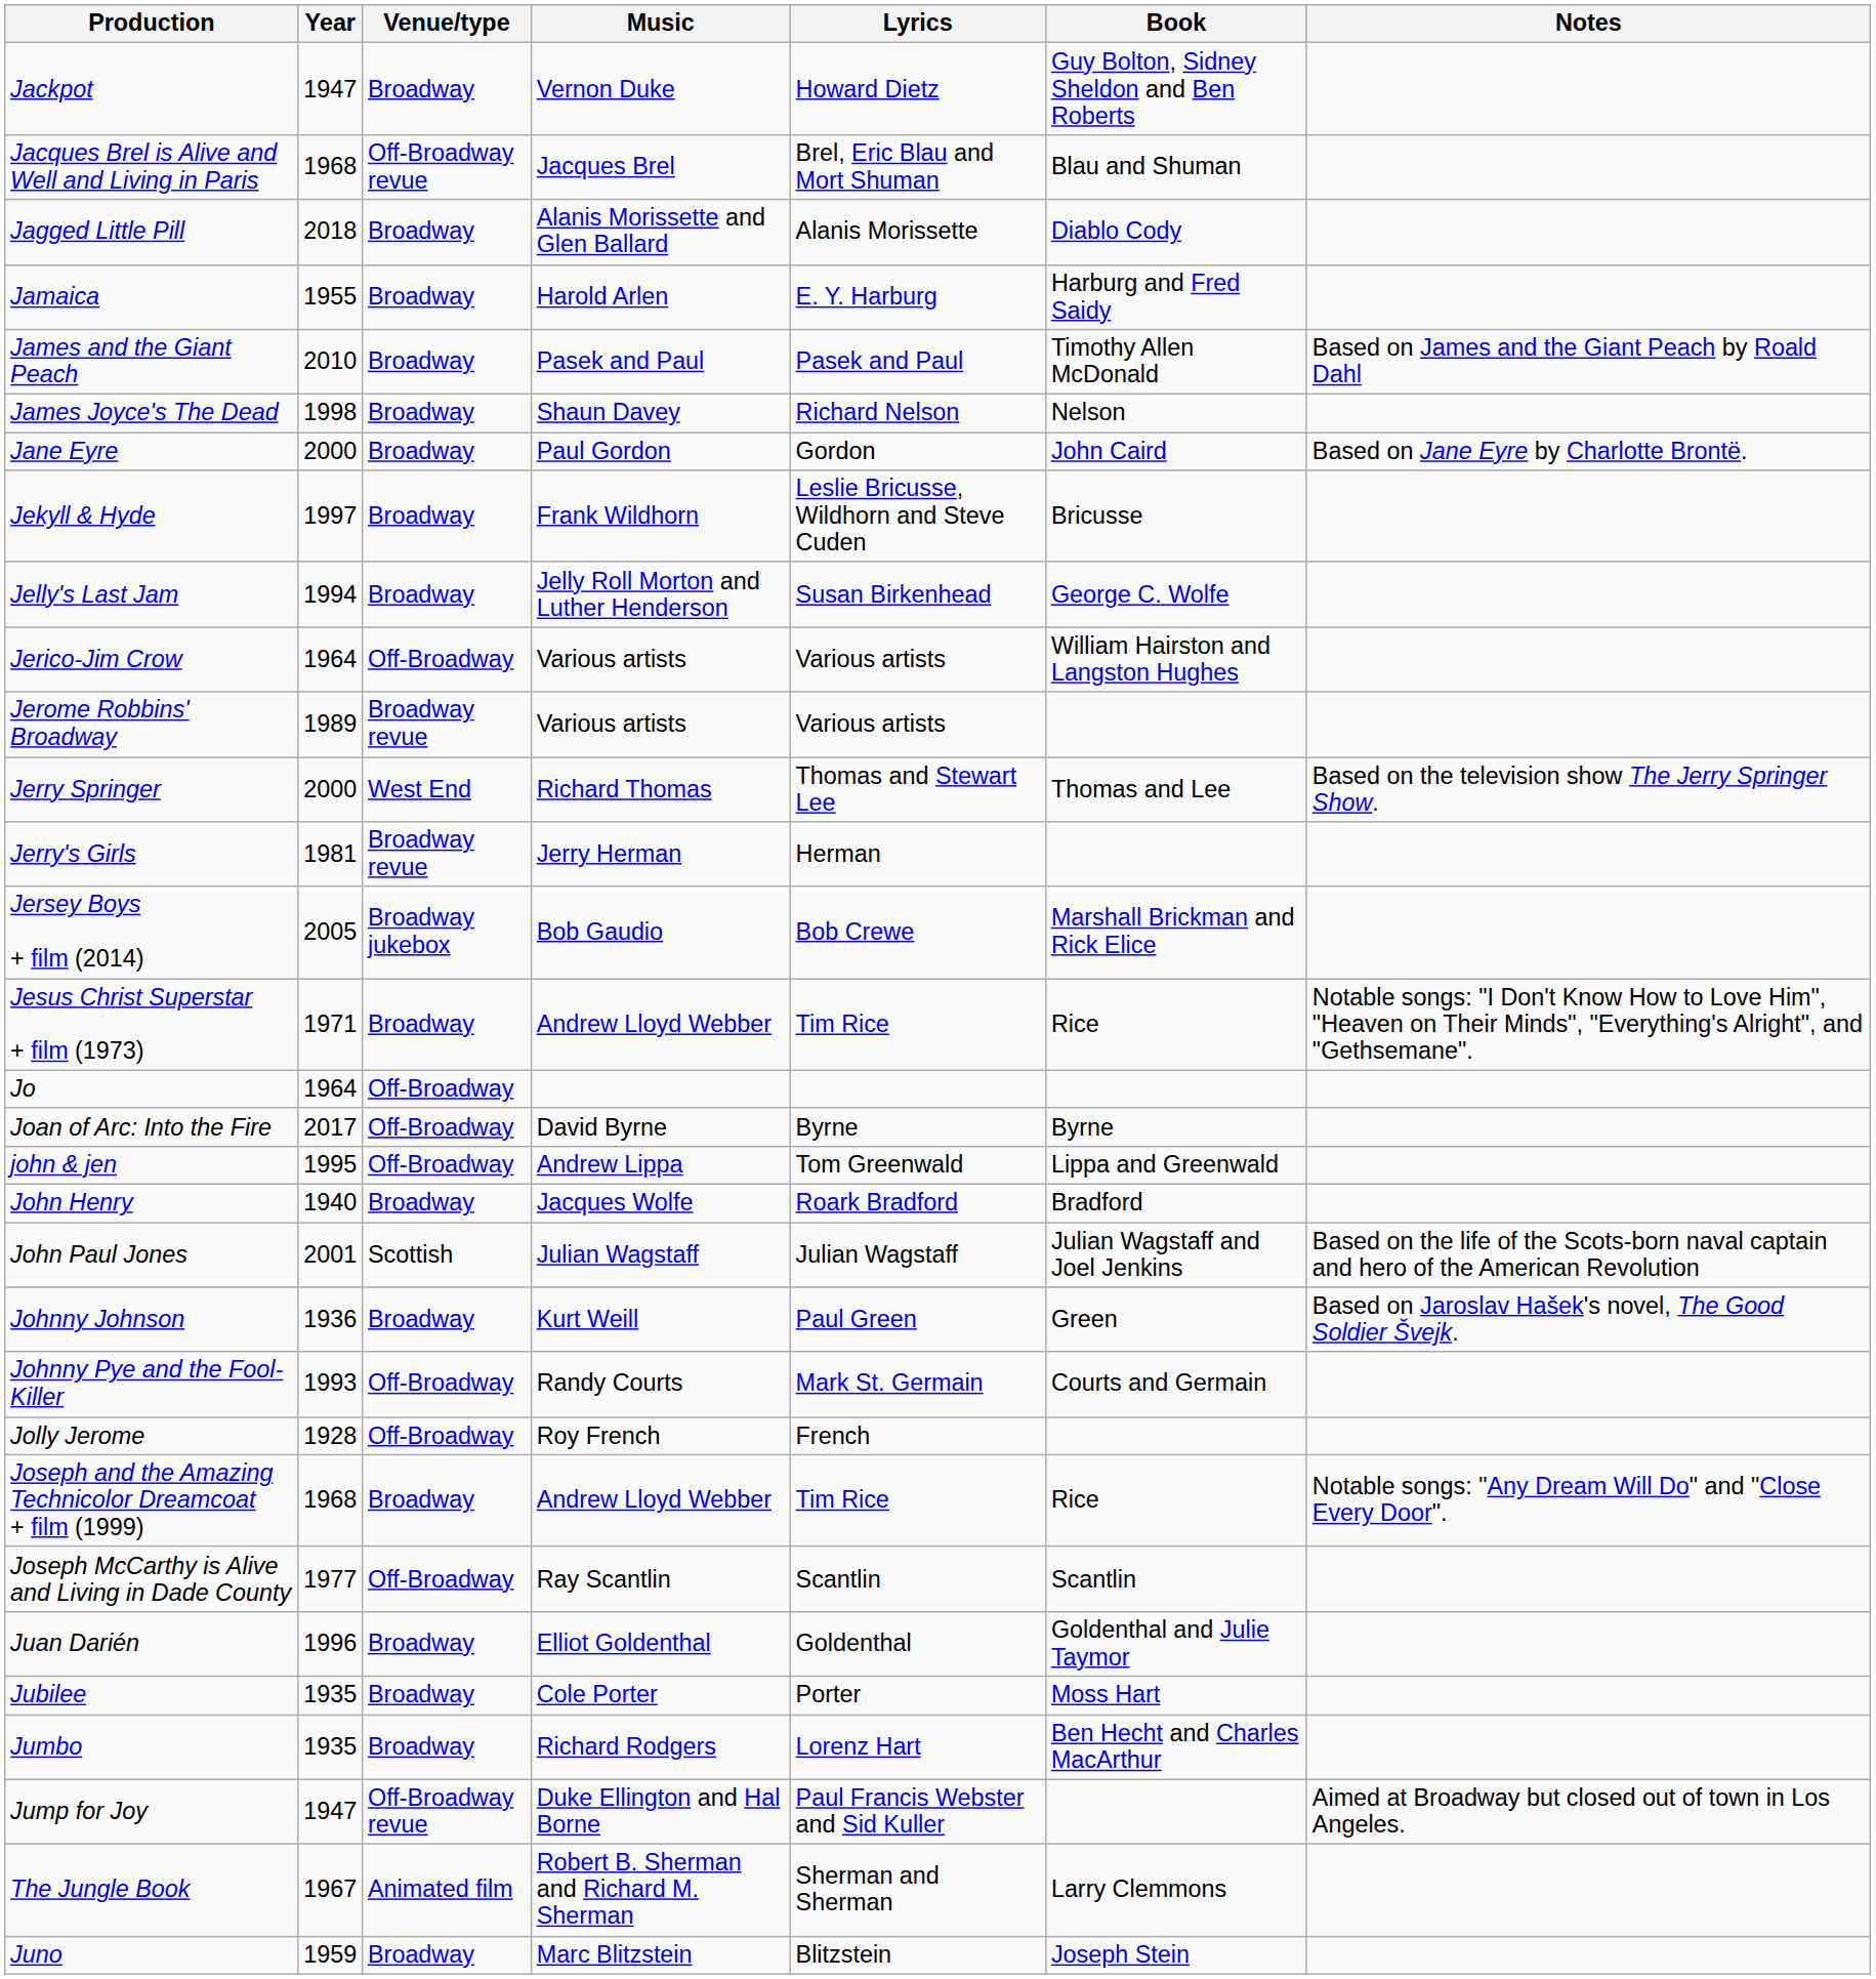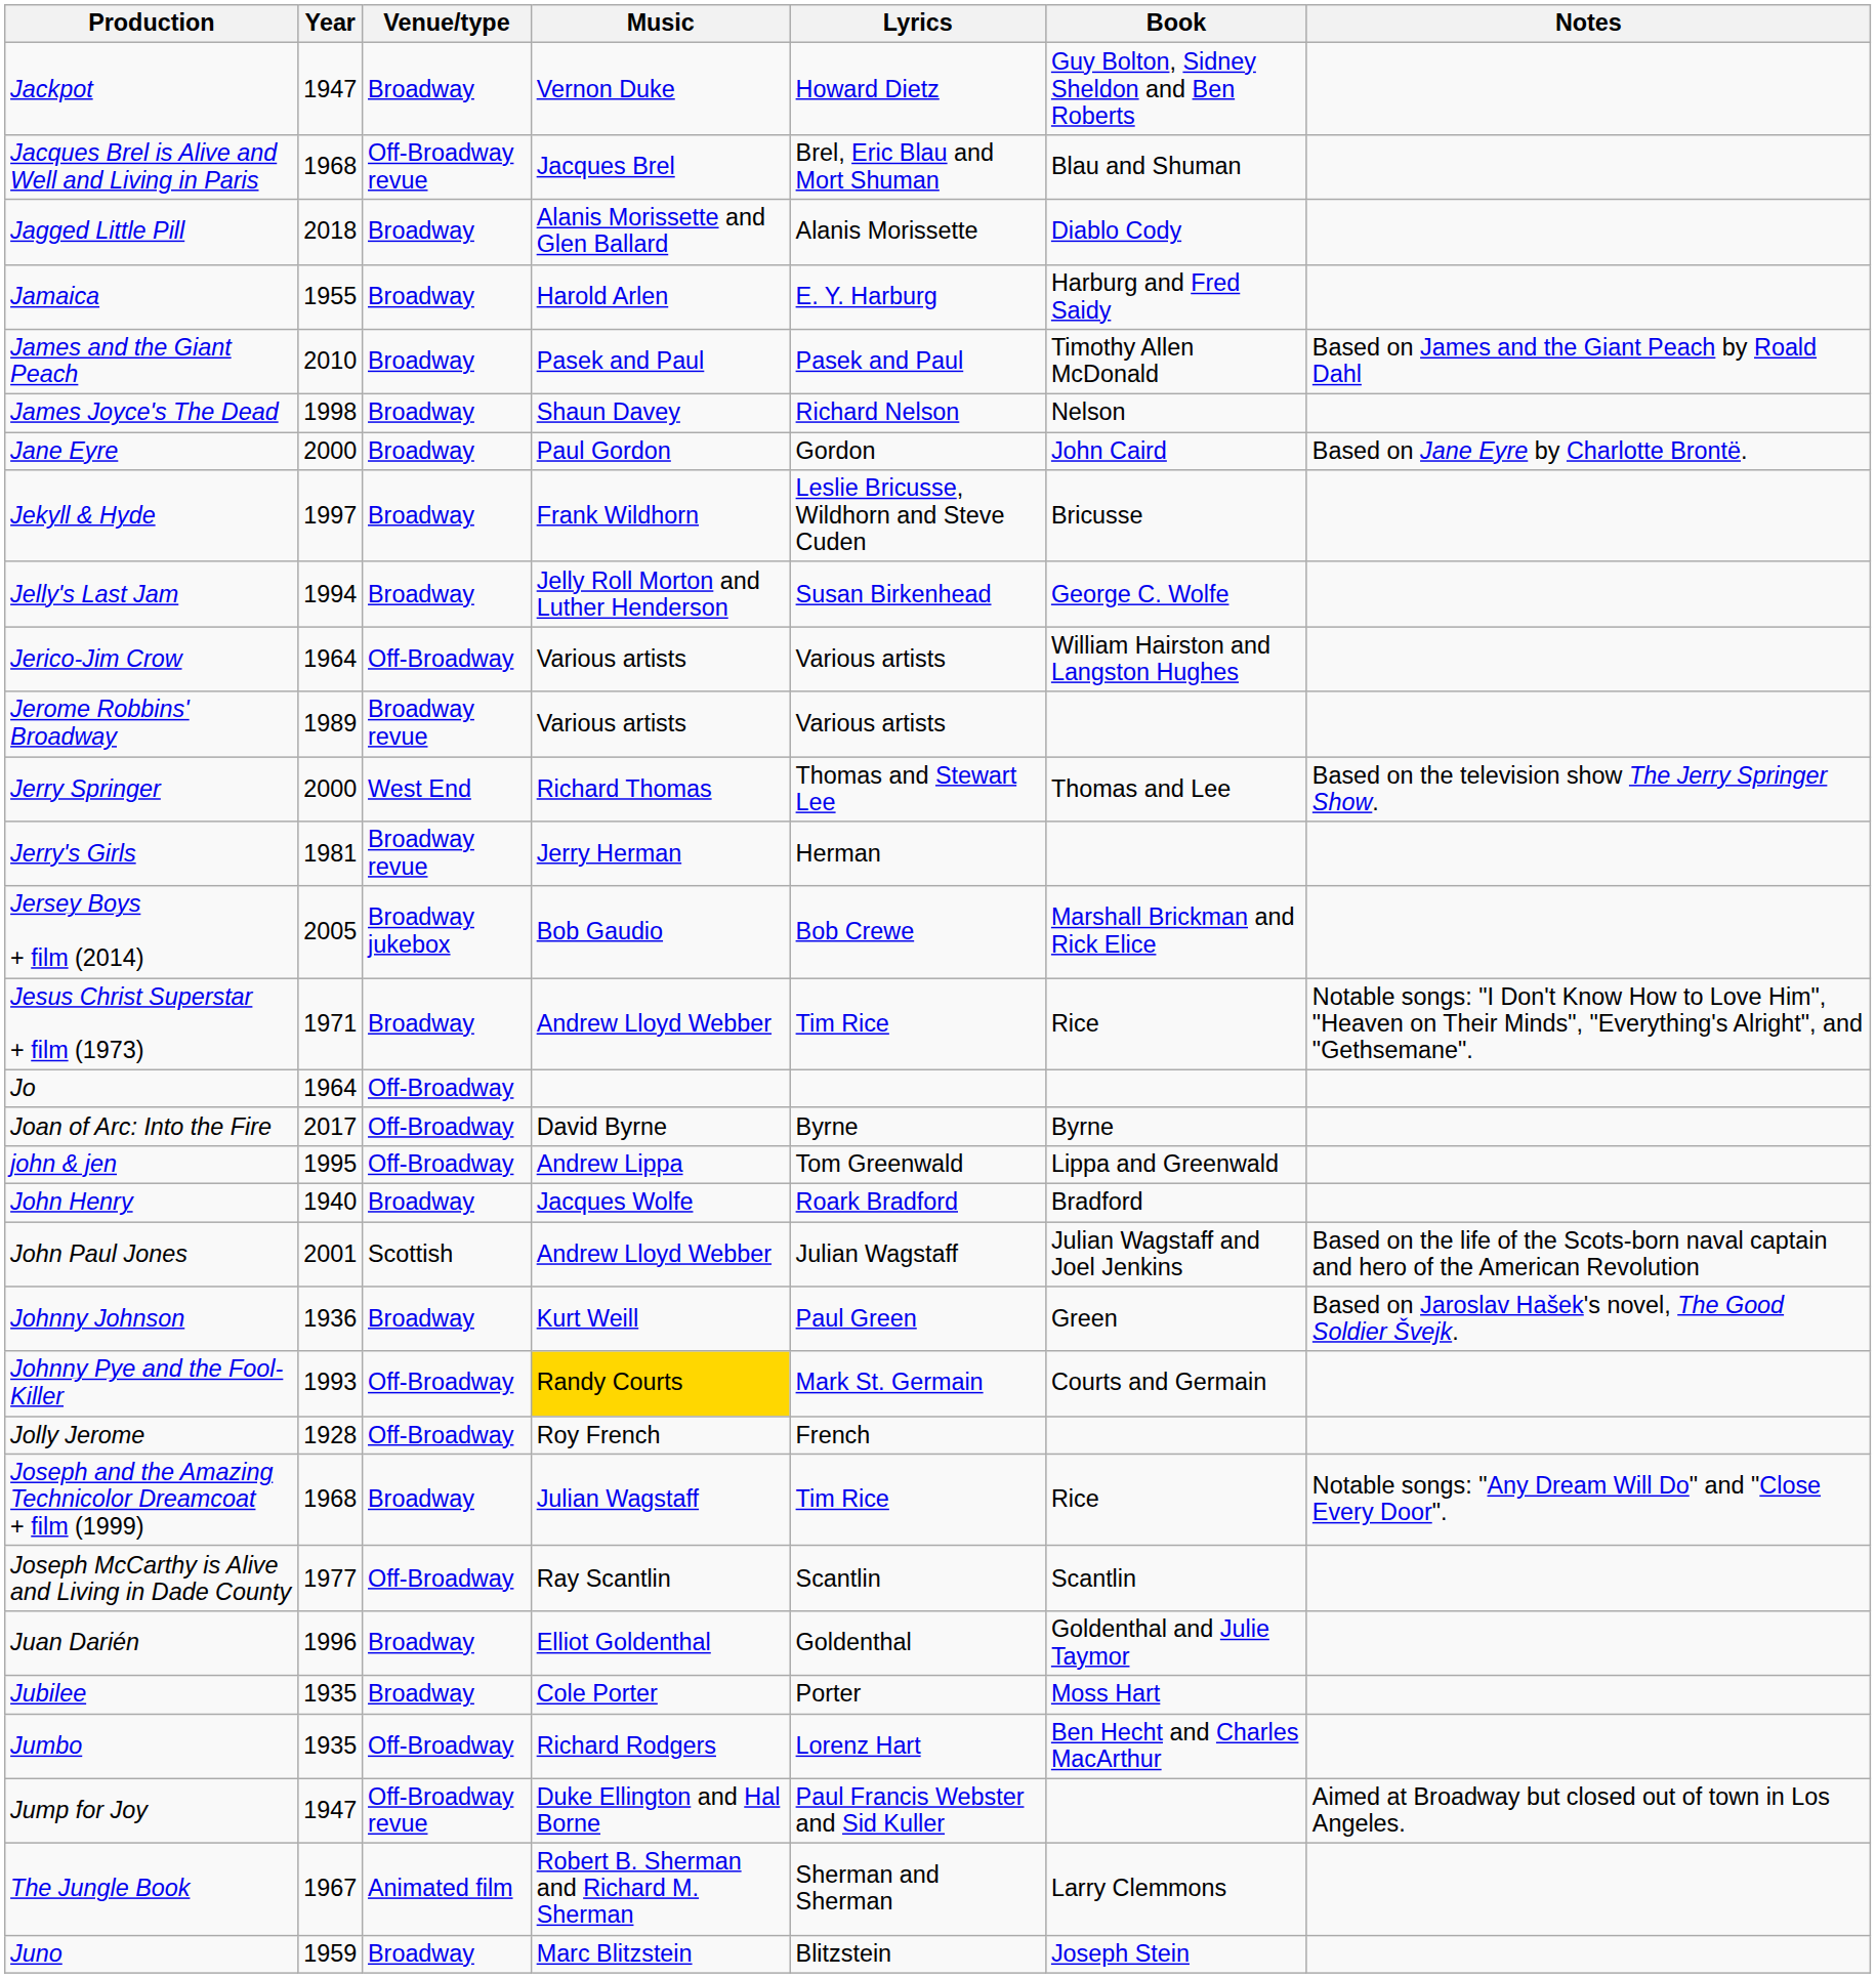 <table class="wikitable sortable">
 <tr>
 <th scope="col">Production</th>
 <th scope="col">Year</th>
 <th scope="col">Venue/type</th>
 <th scope="col">Music</th>
 <th scope="col">Lyrics</th>
 <th scope="col">Book</th>
 <th scope="col">Notes</th>
 </tr>
 <tr>
 <td><em><a href='#'>Jackpot</a></em></td>
 <td style="text-align: center">1947</td>
 <td><a href='#'>Broadway</a></td>
 <td><a href='#'>Vernon Duke</a></td>
 <td><a href='#'>Howard Dietz</a></td>
 <td><a href='#'>Guy Bolton</a>, <a href='#'>Sidney Sheldon</a> and <a href='#'>Ben Roberts</a></td>
 <td></td>
 </tr>
 <tr>
 <td><em><a href='#'>Jacques Brel is Alive and Well and Living in Paris</a></em></td>
 <td style="text-align: center">1968</td>
 <td><a href='#'>Off-Broadway</a> <a href='#'>revue</a></td>
 <td><a href='#'>Jacques Brel</a></td>
 <td>Brel, <a href='#'>Eric Blau</a> and <a href='#'>Mort Shuman</a></td>
 <td>Blau and Shuman</td>
 <td></td>
 </tr>
 <tr>
 <td><em><a href='#'>Jagged Little Pill</a></em></td>
 <td style="text-align: center">2018</td>
 <td><a href='#'>Broadway</a></td>
 <td><a href='#'>Alanis Morissette</a> and <a href='#'>Glen Ballard</a></td>
 <td>Alanis Morissette</td>
 <td><a href='#'>Diablo Cody</a></td>
 <td></td>
 </tr>
 <tr>
 <td><em><a href='#'>Jamaica</a></em></td>
 <td style="text-align: center">1955</td>
 <td><a href='#'>Broadway</a></td>
 <td><a href='#'>Harold Arlen</a></td>
 <td><a href='#'>E. Y. Harburg</a></td>
 <td>Harburg and <a href='#'>Fred Saidy</a></td>
 <td></td>
 </tr>
 <tr>
 <td><em><a href='#'>James and the Giant Peach</a></em></td>
 <td>2010</td>
 <td><a href='#'>Broadway</a></td>
 <td><a href='#'>Pasek and Paul</a></td>
 <td><a href='#'>Pasek and Paul</a></td>
 <td>Timothy Allen McDonald</td>
 <td>Based on <a href='#'>James and the Giant Peach</a> by <a href='#'>Roald Dahl</a></td>
 </tr>
 <tr>
 <td data-sort-value="James Joyces The Dead"><em><a href='#'>James Joyce's The Dead</a></em></td>
 <td style="text-align: center">1998</td>
 <td><a href='#'>Broadway</a></td>
 <td><a href='#'>Shaun Davey</a></td>
 <td><a href='#'>Richard Nelson</a></td>
 <td>Nelson</td>
 <td></td>
 </tr>
 <tr>
 <td><em><a href='#'>Jane Eyre</a></em></td>
 <td style="text-align: center">2000</td>
 <td><a href='#'>Broadway</a></td>
 <td><a href='#'>Paul Gordon</a></td>
 <td>Gordon</td>
 <td><a href='#'>John Caird</a></td>
 <td>Based on <em><a href='#'>Jane Eyre</a></em> by <a href='#'>Charlotte Brontë</a>.</td>
 </tr>
 <tr>
 <td data-sort-value="Jekyll and Hyde"><em><a href='#'>Jekyll & Hyde</a></em></td>
 <td style="text-align: center">1997</td>
 <td><a href='#'>Broadway</a></td>
 <td><a href='#'>Frank Wildhorn</a></td>
 <td><a href='#'>Leslie Bricusse</a>, Wildhorn and Steve Cuden</td>
 <td>Bricusse</td>
 <td></td>
 </tr>
 <tr>
 <td data-sort-value="Jellys Last Jam"><em><a href='#'>Jelly's Last Jam</a></em></td>
 <td style="text-align: center">1994</td>
 <td><a href='#'>Broadway</a></td>
 <td><a href='#'>Jelly Roll Morton</a> and <a href='#'>Luther Henderson</a></td>
 <td><a href='#'>Susan Birkenhead</a></td>
 <td><a href='#'>George C. Wolfe</a></td>
 <td></td>
 </tr>
 <tr>
 <td data-sort-value="Jerico Jim Crow"><em><a href='#'>Jerico-Jim Crow</a></em></td>
 <td style="text-align: center">1964</td>
 <td><a href='#'>Off-Broadway</a></td>
 <td>Various artists</td>
 <td>Various artists</td>
 <td>William Hairston and <a href='#'>Langston Hughes</a></td>
 <td></td>
 </tr>
 <tr>
 <td data-sort-value="Jerome Robbins Broadway"><em><a href='#'>Jerome Robbins' Broadway</a></em></td>
 <td style="text-align: center">1989</td>
 <td><a href='#'>Broadway</a> <a href='#'>revue</a></td>
 <td>Various artists</td>
 <td>Various artists</td>
 <td></td>
 <td></td>
 </tr>
 <tr>
 <td><em><a href='#'>Jerry Springer</a></em></td>
 <td style="text-align: center">2000</td>
 <td><a href='#'>West End</a></td>
 <td><a href='#'>Richard Thomas</a></td>
 <td>Thomas and <a href='#'>Stewart Lee</a></td>
 <td>Thomas and Lee</td>
 <td>Based on the television show <em><a href='#'>The Jerry Springer Show</a></em>.</td>
 </tr>
 <tr>
 <td data-sort-value="Jerrys Girls"><em><a href='#'>Jerry's Girls</a></em></td>
 <td style="text-align: center">1981</td>
 <td><a href='#'>Broadway</a> <a href='#'>revue</a></td>
 <td><a href='#'>Jerry Herman</a></td>
 <td>Herman</td>
 <td></td>
 <td></td>
 </tr>
 <tr>
 <td><em><a href='#'>Jersey Boys</a></em> <br><br>+ <a href='#'>film</a> (2014)</td>
 <td style="text-align: center">2005</td>
 <td><a href='#'>Broadway</a> <a href='#'>jukebox</a></td>
 <td><a href='#'>Bob Gaudio</a></td>
 <td><a href='#'>Bob Crewe</a></td>
 <td><a href='#'>Marshall Brickman</a> and <a href='#'>Rick Elice</a></td>
 <td></td>
 </tr>
 <tr>
 <td><em><a href='#'>Jesus Christ Superstar</a></em> <br><br>+ <a href='#'>film</a> (1973)</td>
 <td style="text-align: center">1971</td>
 <td><a href='#'>Broadway</a></td>
 <td><a href='#'>Andrew Lloyd Webber</a></td>
 <td><a href='#'>Tim Rice</a></td>
 <td>Rice</td>
 <td>Notable songs: "I Don't Know How to Love Him", "Heaven on Their Minds", "Everything's Alright", and "Gethsemane".</td>
 </tr>
 <tr>
 <td><em>Jo</em></td>
 <td style="text-align: center">1964</td>
 <td><a href='#'>Off-Broadway</a></td>
 <td></td>
 <td></td>
 <td></td>
 <td></td>
 </tr>
 <tr>
 <td data-sort-value="Joan of Arc Into the Fire"><em>Joan of Arc: Into the Fire</em></td>
 <td style="text-align: center">2017</td>
 <td><a href='#'>Off-Broadway</a></td>
 <td>David Byrne</td>
 <td>Byrne</td>
 <td>Byrne</td>
 <td></td>
 </tr>
 <tr>
 <td data-sort-value="john and jen"><em><a href='#'>john & jen</a></em></td>
 <td style="text-align: center">1995</td>
 <td><a href='#'>Off-Broadway</a></td>
 <td><a href='#'>Andrew Lippa</a></td>
 <td>Tom Greenwald</td>
 <td>Lippa and Greenwald</td>
 <td></td>
 </tr>
 <tr>
 <td><em><a href='#'>John Henry</a></em></td>
 <td style="text-align: center">1940</td>
 <td><a href='#'>Broadway</a></td>
 <td><a href='#'>Jacques Wolfe</a></td>
 <td><a href='#'>Roark Bradford</a></td>
 <td>Bradford</td>
 <td></td>
 </tr>
 <tr>
 <td><em>John Paul Jones</em></td>
 <td style="text-align: center">2001</td>
 <td>Scottish</td>
-<td><a href='#'>Julian Wagstaff</a></td>
+<td><a href='#'>Andrew Lloyd Webber</a></td>
 <td>Julian Wagstaff</td>
 <td>Julian Wagstaff and Joel Jenkins</td>
 <td>Based on the life of the Scots-born naval captain and hero of the American Revolution</td>
 </tr>
 <tr>
 <td><em><a href='#'>Johnny Johnson</a></em></td>
 <td style="text-align: center">1936</td>
 <td><a href='#'>Broadway</a></td>
 <td><a href='#'>Kurt Weill</a></td>
 <td><a href='#'>Paul Green</a></td>
 <td>Green</td>
 <td>Based on <a href='#'>Jaroslav Hašek</a>'s novel, <em><a href='#'>The Good Soldier Švejk</a></em>.</td>
 </tr>
 <tr>
 <td data-sort-value="Johnny Pye and the Fool Killer"><em><a href='#'>Johnny Pye and the Fool-Killer</a></em></td>
 <td style="text-align: center">1993</td>
 <td><a href='#'>Off-Broadway</a></td>
-<td>Randy Courts</td>
+<td style="background: gold;">Randy Courts</td>
 <td><a href='#'>Mark St. Germain</a></td>
 <td>Courts and Germain</td>
 <td></td>
 </tr>
 <tr>
 <td><em>Jolly Jerome</em></td>
 <td style="text-align: center">1928</td>
 <td><a href='#'>Off-Broadway</a></td>
 <td>Roy French</td>
 <td>French</td>
 <td></td>
 <td></td>
 </tr>
 <tr>
 <td><em><a href='#'>Joseph and the Amazing Technicolor Dreamcoat</a></em><br>+ <a href='#'>film</a> (1999)</td>
 <td style="text-align: center">1968</td>
 <td><a href='#'>Broadway</a></td>
-<td><a href='#'>Andrew Lloyd Webber</a></td>
+<td><a href='#'>Julian Wagstaff</a></td>
 <td><a href='#'>Tim Rice</a></td>
 <td>Rice</td>
 <td>Notable songs: "<a href='#'>Any Dream Will Do</a>" and "<a href='#'>Close Every Door</a>".</td>
 </tr>
 <tr>
 <td><em>Joseph McCarthy is Alive and Living in Dade County</em></td>
 <td style="text-align: center">1977</td>
 <td><a href='#'>Off-Broadway</a></td>
 <td>Ray Scantlin</td>
 <td>Scantlin</td>
 <td>Scantlin</td>
 <td></td>
 </tr>
 <tr>
 <td data-sort-value="Juan Darien"><em>Juan Darién</em></td>
 <td style="text-align: center">1996</td>
 <td><a href='#'>Broadway</a></td>
 <td><a href='#'>Elliot Goldenthal</a></td>
 <td>Goldenthal</td>
 <td>Goldenthal and <a href='#'>Julie Taymor</a></td>
 <td></td>
 </tr>
 <tr>
 <td><em><a href='#'>Jubilee</a></em></td>
 <td style="text-align: center">1935</td>
 <td><a href='#'>Broadway</a></td>
 <td><a href='#'>Cole Porter</a></td>
 <td>Porter</td>
 <td><a href='#'>Moss Hart</a></td>
 <td></td>
 </tr>
 <tr>
 <td><em><a href='#'>Jumbo</a></em></td>
 <td style="text-align: center">1935</td>
-<td><a href='#'>Broadway</a></td>
+<td><a href='#'>Off-Broadway</a></td>
 <td><a href='#'>Richard Rodgers</a></td>
 <td><a href='#'>Lorenz Hart</a></td>
 <td><a href='#'>Ben Hecht</a> and <a href='#'>Charles MacArthur</a></td>
 <td></td>
 </tr>
 <tr>
 <td><em>Jump for Joy</em></td>
 <td style="text-align: center">1947</td>
 <td><a href='#'>Off-Broadway</a> <a href='#'>revue</a></td>
 <td><a href='#'>Duke Ellington</a> and <a href='#'>Hal Borne</a></td>
 <td><a href='#'>Paul Francis Webster</a> and <a href='#'>Sid Kuller</a></td>
 <td></td>
 <td>Aimed at Broadway but closed out of town in Los Angeles.</td>
 </tr>
 <tr>
 <td data-sort-value="Jungle Book"><em><a href='#'>The Jungle Book</a></em></td>
 <td style="text-align: center">1967</td>
 <td><a href='#'>Animated film</a></td>
 <td><a href='#'>Robert B. Sherman</a> and <a href='#'>Richard M. Sherman</a></td>
 <td>Sherman and Sherman</td>
 <td>Larry Clemmons</td>
 <td></td>
 </tr>
 <tr>
 <td><em><a href='#'>Juno</a></em></td>
 <td style="text-align: center">1959</td>
 <td><a href='#'>Broadway</a></td>
 <td><a href='#'>Marc Blitzstein</a></td>
 <td>Blitzstein</td>
 <td><a href='#'>Joseph Stein</a></td>
 <td></td>
 </tr>
 </table>
